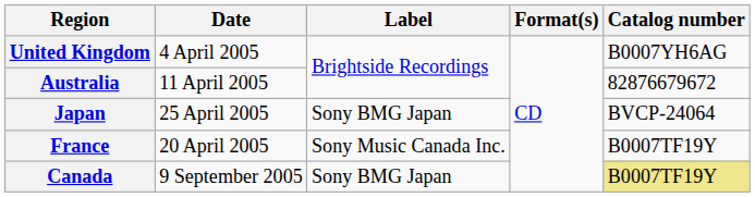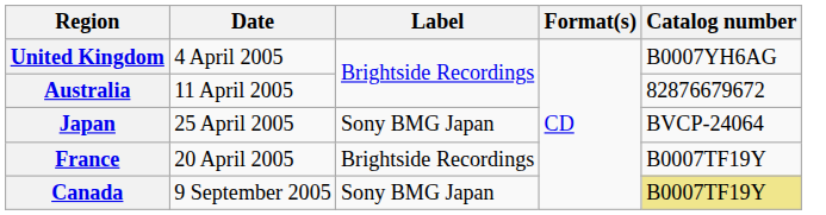 <table class="wikitable plainrowheaders">
 <tr>
 <th scope="col">Region</th>
 <th scope="col">Date</th>
 <th scope="col">Label</th>
 <th scope="col">Format(s)</th>
 <th scope="col">Catalog number</th>
 </tr>
 <tr>
 <th scope="row"><a href='#'>United Kingdom</a></th>
 <td>4 April 2005</td>
 <td rowspan="2"><a href='#'>Brightside Recordings</a></td>
 <td rowspan="5"><a href='#'>CD</a></td>
 <td>B0007YH6AG</td>
 </tr>
 <tr>
 <th scope="row"><a href='#'>Australia</a></th>
 <td>11 April 2005</td>
 <td>82876679672</td>
 </tr>
 <tr>
 <th scope="row"><a href='#'>Japan</a></th>
 <td>25 April 2005</td>
 <td>Sony BMG Japan</td>
 <td>BVCP-24064</td>
 </tr>
 <tr>
 <th scope="row"><a href='#'>France</a></th>
 <td>20 April 2005</td>
-<td>Sony Music Canada Inc.</td>
+<td>Brightside Recordings</td>
 <td>B0007TF19Y</td>
 </tr>
 <tr>
 <th scope="row"><a href='#'>Canada</a></th>
 <td>9 September 2005</td>
 <td>Sony BMG Japan</td>
 <td style="background: khaki;">B0007TF19Y</td>
 </tr>
 </table>
